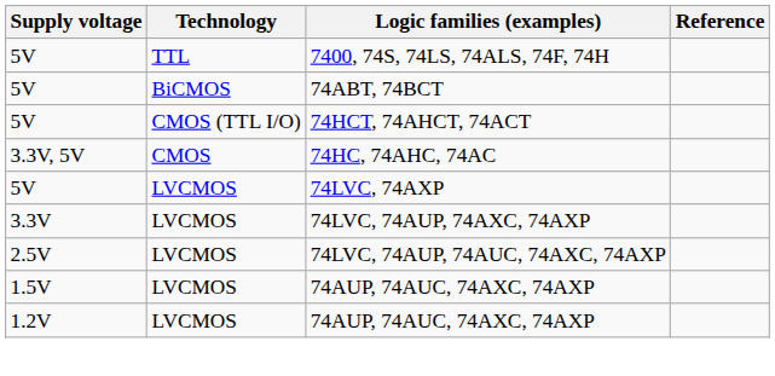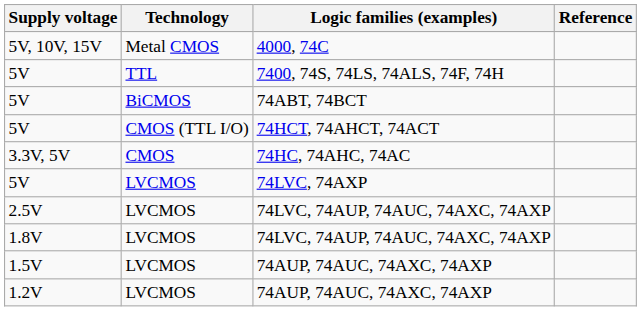 <table class="wikitable">
 <tr>
 <th>Supply voltage</th>
 <th>Technology</th>
 <th>Logic families (examples)</th>
 <th>Reference</th>
+</tr>
+<tr>
+<td>5V, 10V, 15V</td>
+<td>Metal <a href='#'>CMOS</a></td>
+<td><a href='#'>4000</a>, <a href='#'>74C</a></td>
+<td></td>
 </tr>
 <tr>
 <td>5V</td>
 <td><a href='#'>TTL</a></td>
 <td><a href='#'>7400</a>, 74S, 74LS, 74ALS, 74F, 74H</td>
 <td></td>
 </tr>
 <tr>
 <td>5V</td>
 <td><a href='#'>BiCMOS</a></td>
 <td>74ABT, 74BCT</td>
 <td></td>
 </tr>
 <tr>
 <td>5V</td>
 <td><a href='#'>CMOS</a> (TTL I/O)</td>
 <td><a href='#'>74HCT</a>, 74AHCT, 74ACT</td>
 <td></td>
 </tr>
 <tr>
 <td>3.3V, 5V</td>
 <td><a href='#'>CMOS</a></td>
 <td><a href='#'>74HC</a>, 74AHC, 74AC</td>
 <td></td>
 </tr>
 <tr>
 <td>5V</td>
 <td><a href='#'>LVCMOS</a></td>
 <td><a href='#'>74LVC</a>, 74AXP</td>
 <td></td>
 </tr>
 <tr>
-<td>3.3V</td>
+<td>2.5V</td>
 <td>LVCMOS</td>
-<td>74LVC, 74AUP, 74AXC, 74AXP</td>
+<td>74LVC, 74AUP, 74AUC, 74AXC, 74AXP</td>
 <td></td>
 </tr>
 <tr>
-<td>2.5V</td>
+<td>1.8V</td>
 <td>LVCMOS</td>
 <td>74LVC, 74AUP, 74AUC, 74AXC, 74AXP</td>
 <td></td>
 </tr>
 <tr>
 <td>1.5V</td>
 <td>LVCMOS</td>
 <td>74AUP, 74AUC, 74AXC, 74AXP</td>
 <td></td>
 </tr>
 <tr>
 <td>1.2V</td>
 <td>LVCMOS</td>
 <td>74AUP, 74AUC, 74AXC, 74AXP</td>
 <td></td>
 </tr>
 </table>
